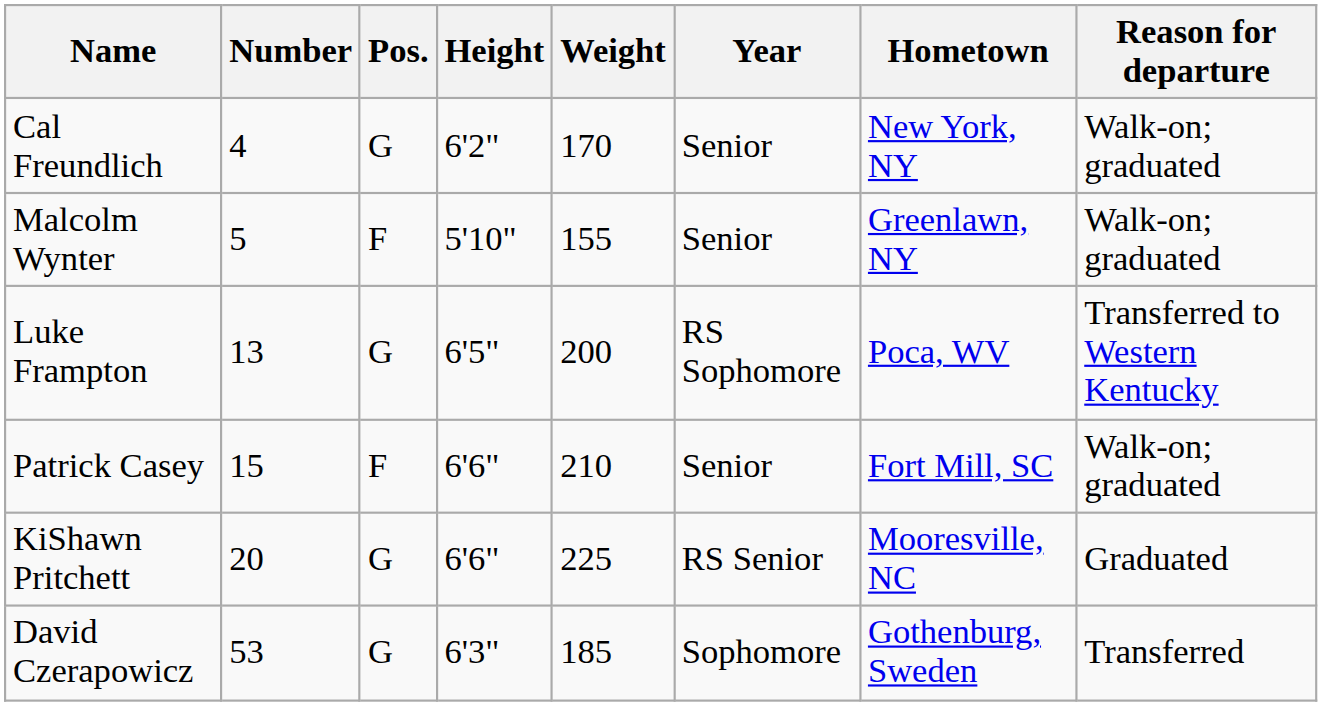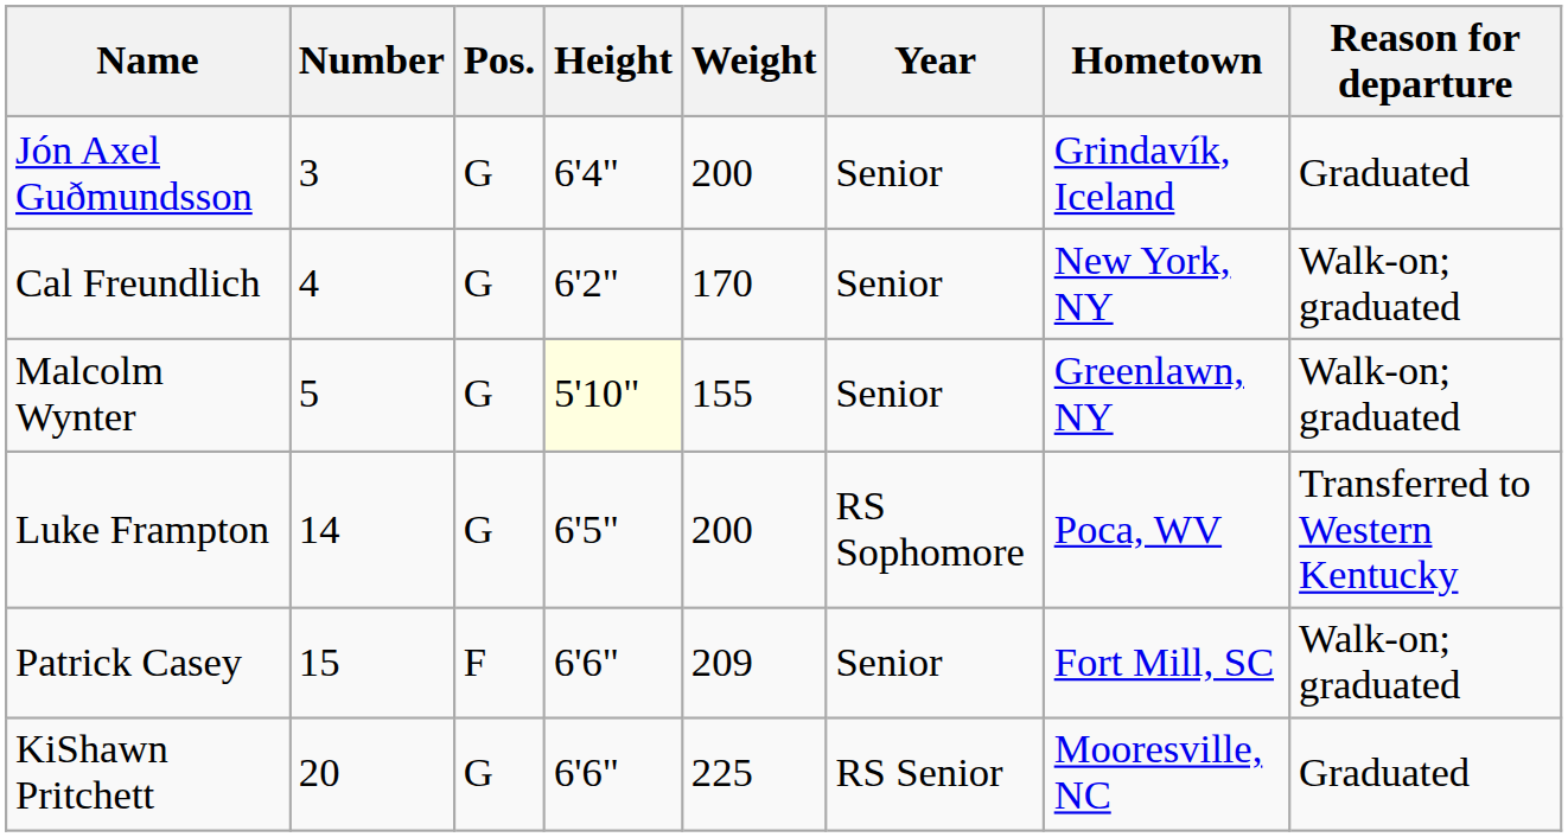 <table class="wikitable sortable" border="1">
 <tr>
 <th>Name</th>
 <th>Number</th>
 <th>Pos.</th>
 <th>Height</th>
 <th>Weight</th>
 <th>Year</th>
 <th>Hometown</th>
 <th class="unsortable">Reason for departure</th>
+</tr>
+<tr>
+<td><a href='#'>Jón Axel Guðmundsson</a></td>
+<td>3</td>
+<td>G</td>
+<td>6'4"</td>
+<td>200</td>
+<td>Senior</td>
+<td><a href='#'>Grindavík, Iceland</a></td>
+<td>Graduated</td>
 </tr>
 <tr>
 <td>Cal Freundlich</td>
 <td>4</td>
 <td>G</td>
 <td>6'2"</td>
 <td>170</td>
 <td>Senior</td>
 <td><a href='#'>New York, NY</a></td>
 <td>Walk-on; graduated</td>
 </tr>
 <tr>
 <td>Malcolm Wynter</td>
 <td>5</td>
-<td>F</td>
-<td>5'10"</td>
+<td>G</td>
+<td style="background: lightyellow;">5'10"</td>
 <td>155</td>
 <td>Senior</td>
 <td><a href='#'>Greenlawn, NY</a></td>
 <td>Walk-on; graduated</td>
 </tr>
 <tr>
 <td>Luke Frampton</td>
-<td>13</td>
+<td>14</td>
 <td>G</td>
 <td>6'5"</td>
 <td>200</td>
 <td>RS Sophomore</td>
 <td><a href='#'>Poca, WV</a></td>
 <td>Transferred to <a href='#'>Western Kentucky</a></td>
 </tr>
 <tr>
 <td>Patrick Casey</td>
 <td>15</td>
 <td>F</td>
 <td>6'6"</td>
-<td>210</td>
+<td>209</td>
 <td>Senior</td>
 <td><a href='#'>Fort Mill, SC</a></td>
 <td>Walk-on; graduated</td>
 </tr>
 <tr>
 <td>KiShawn Pritchett</td>
 <td>20</td>
 <td>G</td>
 <td>6'6"</td>
 <td>225</td>
 <td>RS Senior</td>
 <td><a href='#'>Mooresville, NC</a></td>
 <td>Graduated</td>
 </tr>
-<tr>
-<td>David Czerapowicz</td>
-<td>53</td>
-<td>G</td>
-<td>6'3"</td>
-<td>185</td>
-<td>Sophomore</td>
-<td><a href='#'>Gothenburg, Sweden</a></td>
-<td>Transferred</td>
-</tr>
 </table>
